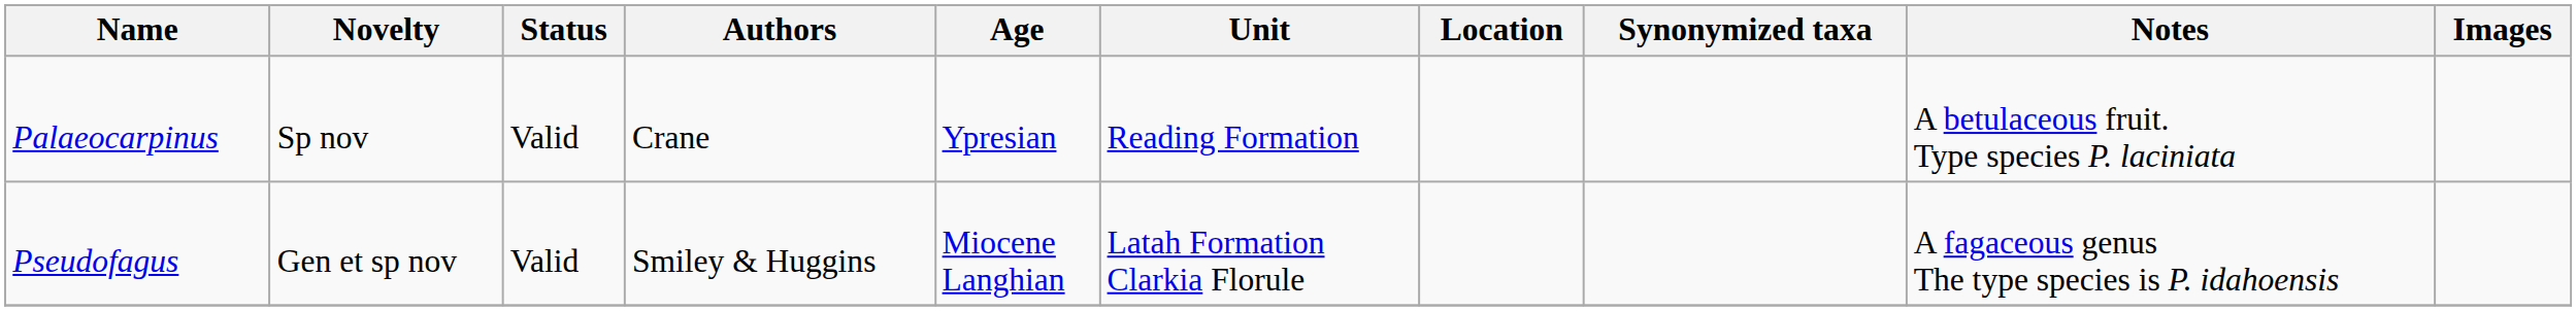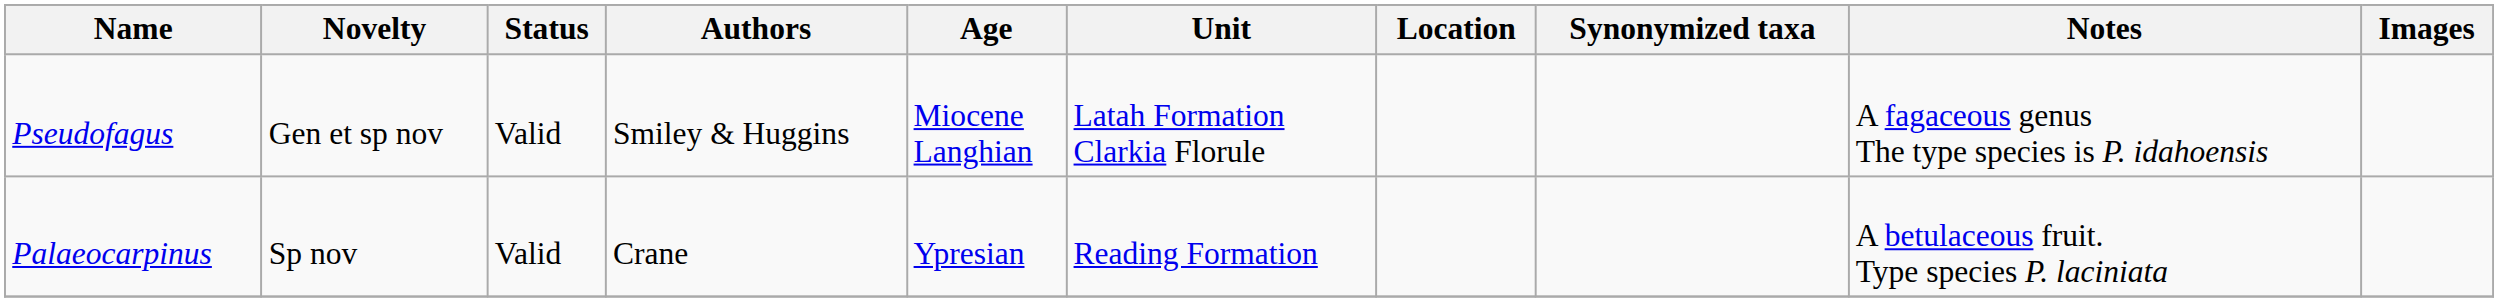 <table class="wikitable sortable" align="center" width="100%">
 <tr>
 <th>Name</th>
 <th>Novelty</th>
 <th>Status</th>
 <th>Authors</th>
 <th>Age</th>
 <th>Unit</th>
 <th>Location</th>
 <th>Synonymized taxa</th>
 <th>Notes</th>
 <th>Images</th>
 </tr>
 <tr>
+<td><br><em><a href='#'>Pseudofagus</a></em></td>
+<td><br>Gen et sp nov</td>
+<td><br>Valid</td>
+<td><br>Smiley & Huggins</td>
+<td><br><a href='#'>Miocene</a><br><a href='#'>Langhian</a></td>
+<td><br><a href='#'>Latah Formation</a><br><a href='#'>Clarkia</a> Florule</td>
+<td><br><br></td>
+<td></td>
+<td><br>A <a href='#'>fagaceous</a> genus<br> The type species is <em>P. idahoensis</em></td>
+<td></td>
+</tr>
+<tr>
 <td><br><em><a href='#'>Palaeocarpinus</a></em></td>
 <td><br>Sp nov</td>
 <td><br>Valid</td>
 <td><br>Crane</td>
 <td><br><a href='#'>Ypresian</a></td>
 <td><br><a href='#'>Reading Formation</a></td>
 <td><br><br></td>
 <td></td>
 <td><br>A <a href='#'>betulaceous</a> fruit.<br> Type species <em>P. laciniata</em></td>
 <td></td>
 </tr>
 <tr>
-<td><br><em><a href='#'>Pseudofagus</a></em></td>
-<td><br>Gen et sp nov</td>
-<td><br>Valid</td>
-<td><br>Smiley & Huggins</td>
-<td><br><a href='#'>Miocene</a><br><a href='#'>Langhian</a></td>
-<td><br><a href='#'>Latah Formation</a><br><a href='#'>Clarkia</a> Florule</td>
-<td><br><br></td>
-<td></td>
-<td><br>A <a href='#'>fagaceous</a> genus<br> The type species is <em>P. idahoensis</em></td>
-<td></td>
-</tr>
-<tr>
 </tr>
 </table>
